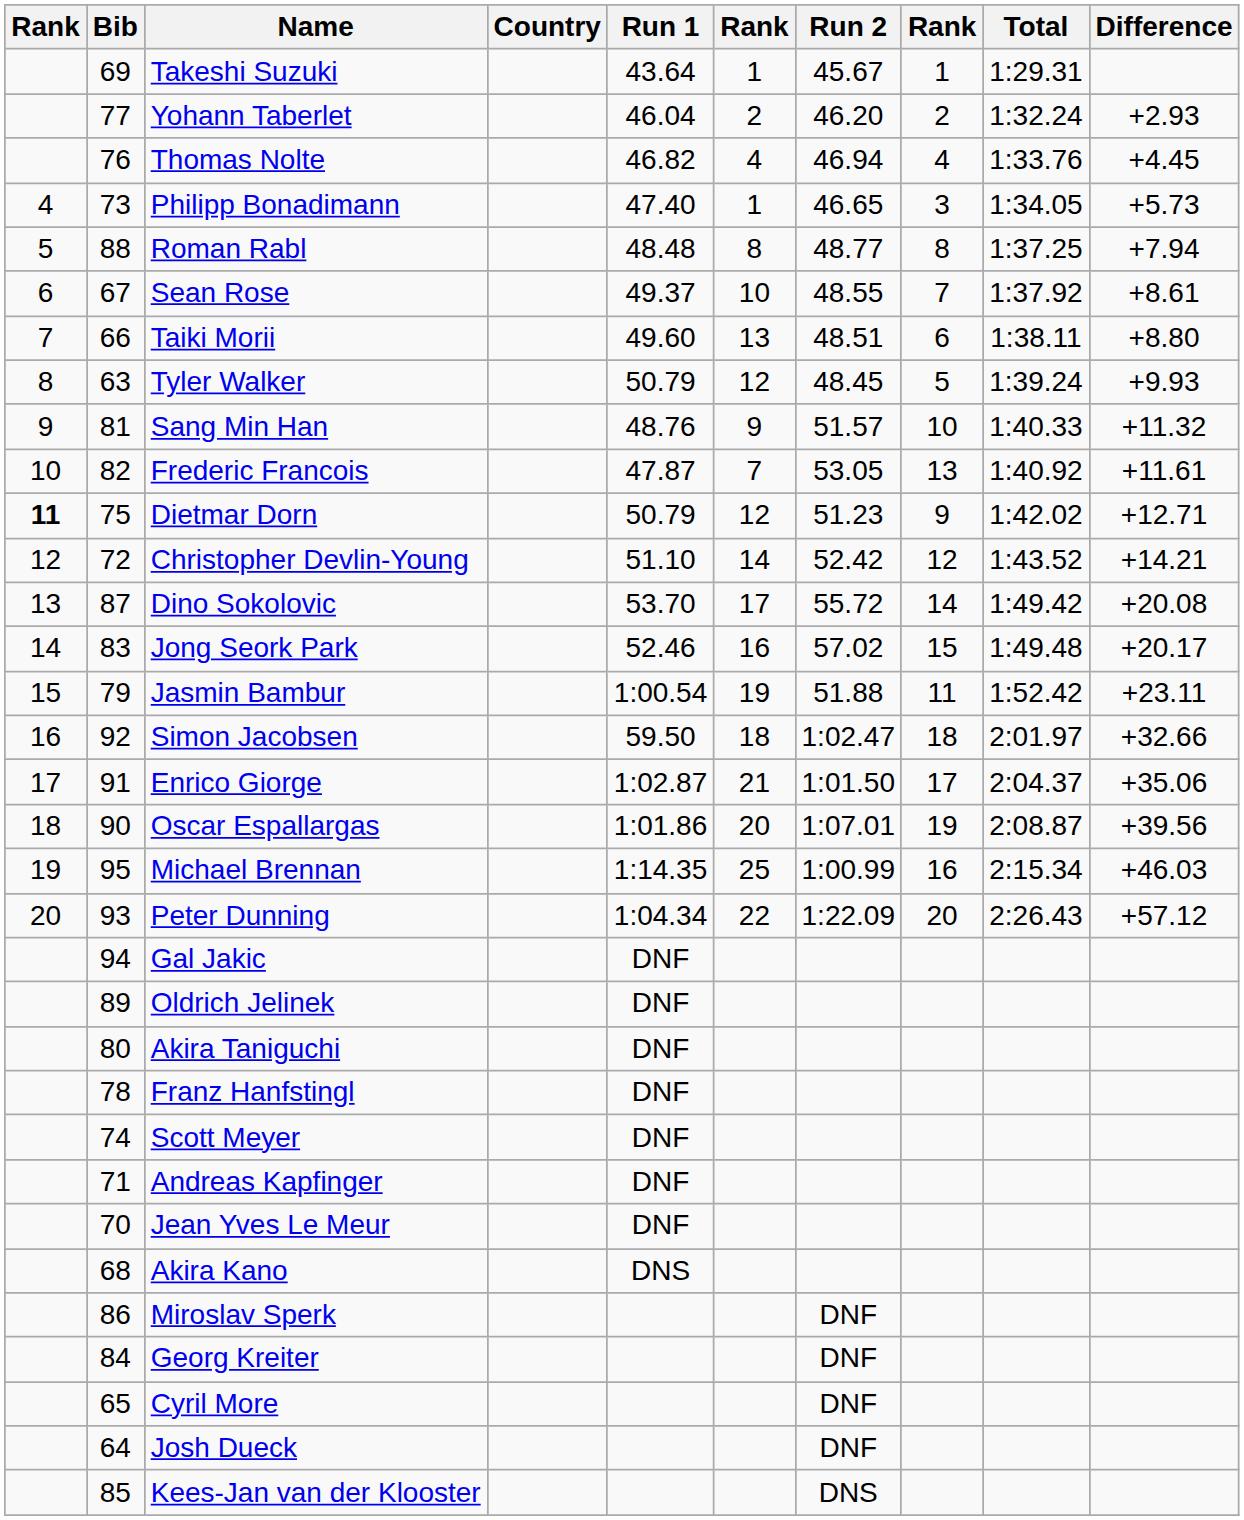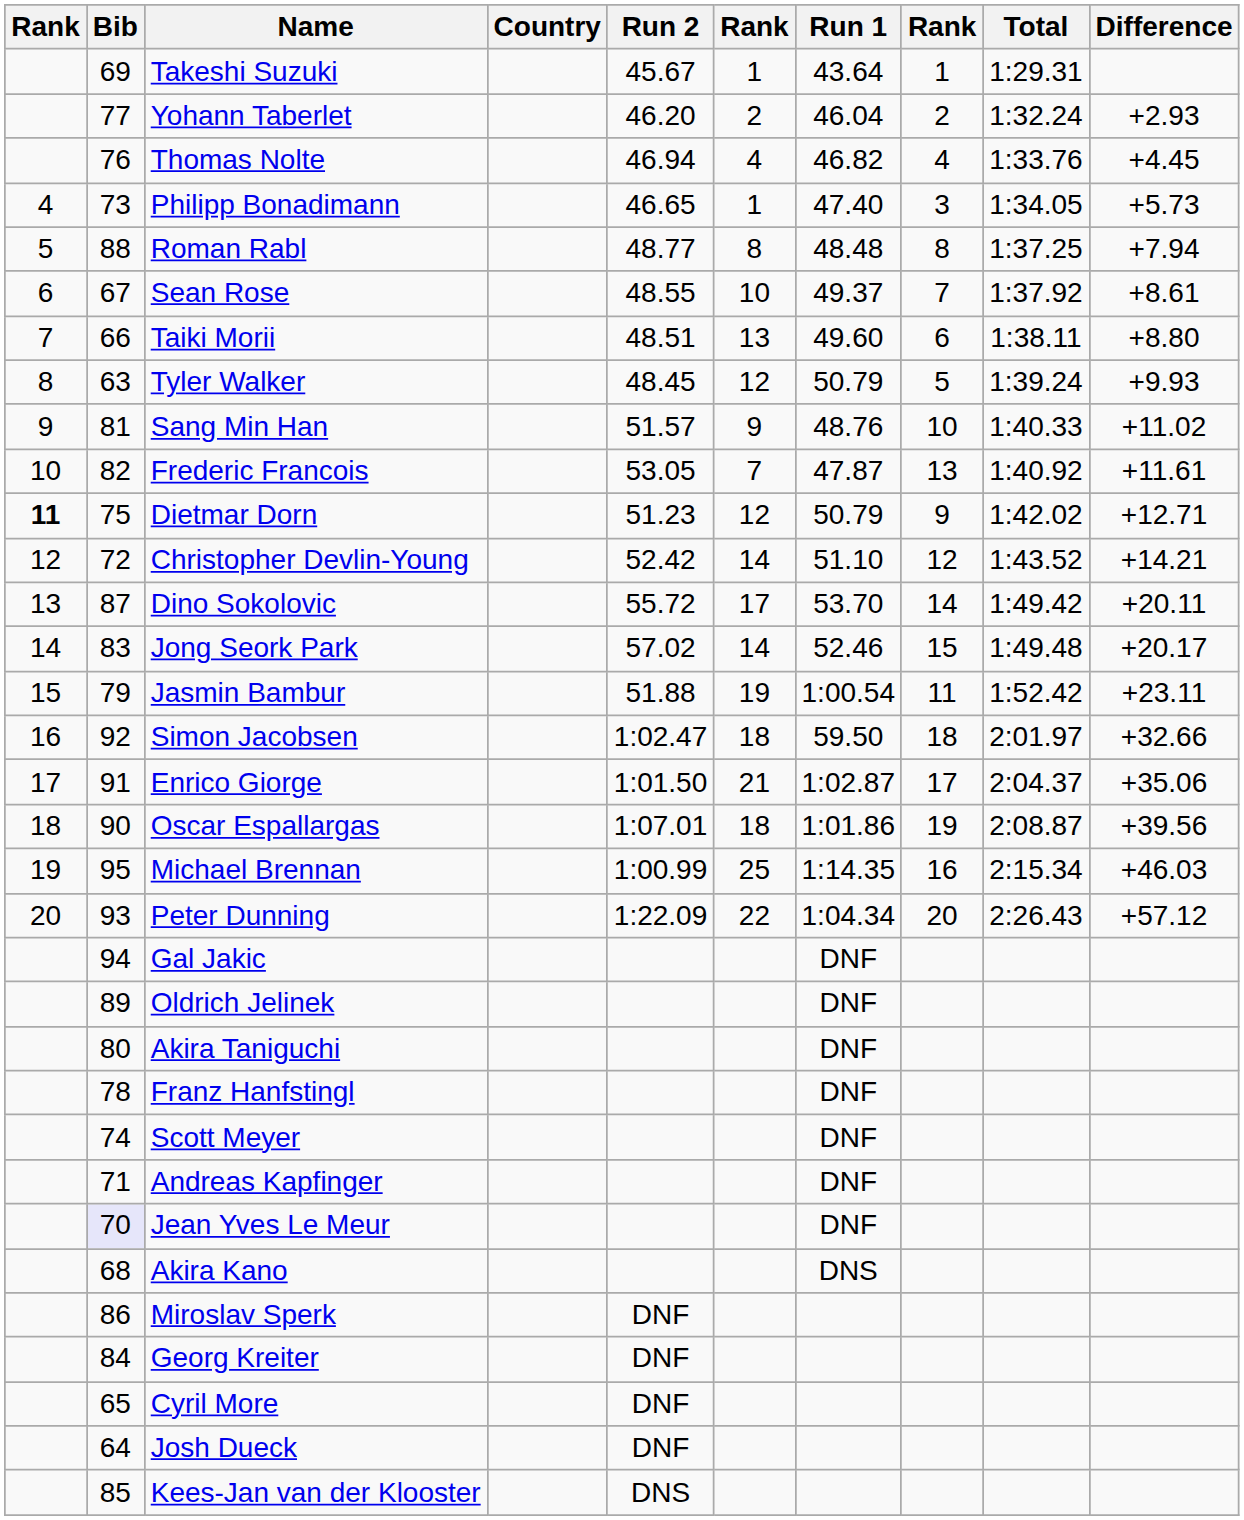 <table class="wikitable sortable" style="text-align:center">
 <tr>
 <th>Rank</th>
 <th>Bib</th>
 <th>Name</th>
 <th>Country</th>
+<th>Run 2</th>
+<th>Rank</th>
 <th>Run 1</th>
-<th>Rank</th>
-<th>Run 2</th>
 <th>Rank</th>
 <th>Total</th>
 <th>Difference</th>
 </tr>
 <tr>
 <td></td>
 <td>69</td>
 <td align=left><a href='#'>Takeshi Suzuki</a></td>
 <td align=left></td>
+<td>45.67</td>
+<td>1</td>
 <td>43.64</td>
-<td>1</td>
-<td>45.67</td>
 <td>1</td>
 <td>1:29.31</td>
 <td></td>
 </tr>
 <tr>
 <td></td>
 <td>77</td>
 <td align=left><a href='#'>Yohann Taberlet</a></td>
 <td align=left></td>
+<td>46.20</td>
+<td>2</td>
 <td>46.04</td>
-<td>2</td>
-<td>46.20</td>
 <td>2</td>
 <td>1:32.24</td>
 <td>+2.93</td>
 </tr>
 <tr>
 <td></td>
 <td>76</td>
 <td align=left><a href='#'>Thomas Nolte</a></td>
 <td align=left></td>
+<td>46.94</td>
+<td>4</td>
 <td>46.82</td>
-<td>4</td>
-<td>46.94</td>
 <td>4</td>
 <td>1:33.76</td>
 <td>+4.45</td>
 </tr>
 <tr>
 <td>4</td>
 <td>73</td>
 <td align=left><a href='#'>Philipp Bonadimann</a></td>
 <td align=left></td>
+<td>46.65</td>
+<td>1</td>
 <td>47.40</td>
-<td>1</td>
-<td>46.65</td>
 <td>3</td>
 <td>1:34.05</td>
 <td>+5.73</td>
 </tr>
 <tr>
 <td>5</td>
 <td>88</td>
 <td align=left><a href='#'>Roman Rabl</a></td>
 <td align=left></td>
+<td>48.77</td>
+<td>8</td>
 <td>48.48</td>
-<td>8</td>
-<td>48.77</td>
 <td>8</td>
 <td>1:37.25</td>
 <td>+7.94</td>
 </tr>
 <tr>
 <td>6</td>
 <td>67</td>
 <td align=left><a href='#'>Sean Rose</a></td>
 <td align=left></td>
+<td>48.55</td>
+<td>10</td>
 <td>49.37</td>
-<td>10</td>
-<td>48.55</td>
 <td>7</td>
 <td>1:37.92</td>
 <td>+8.61</td>
 </tr>
 <tr>
 <td>7</td>
 <td>66</td>
 <td align=left><a href='#'>Taiki Morii</a></td>
 <td align=left></td>
+<td>48.51</td>
+<td>13</td>
 <td>49.60</td>
-<td>13</td>
-<td>48.51</td>
 <td>6</td>
 <td>1:38.11</td>
 <td>+8.80</td>
 </tr>
 <tr>
 <td>8</td>
 <td>63</td>
 <td align=left><a href='#'>Tyler Walker</a></td>
 <td align=left></td>
+<td>48.45</td>
+<td>12</td>
 <td>50.79</td>
-<td>12</td>
-<td>48.45</td>
 <td>5</td>
 <td>1:39.24</td>
 <td>+9.93</td>
 </tr>
 <tr>
 <td>9</td>
 <td>81</td>
 <td align=left><a href='#'>Sang Min Han</a></td>
 <td align=left></td>
+<td>51.57</td>
+<td>9</td>
 <td>48.76</td>
-<td>9</td>
-<td>51.57</td>
 <td>10</td>
 <td>1:40.33</td>
-<td>+11.32</td>
+<td>+11.02</td>
 </tr>
 <tr>
 <td>10</td>
 <td>82</td>
 <td align=left><a href='#'>Frederic Francois</a></td>
 <td align=left></td>
+<td>53.05</td>
+<td>7</td>
 <td>47.87</td>
-<td>7</td>
-<td>53.05</td>
 <td>13</td>
 <td>1:40.92</td>
 <td>+11.61</td>
 </tr>
 <tr>
 <td><strong>11</strong></td>
 <td>75</td>
 <td align=left><a href='#'>Dietmar Dorn</a></td>
 <td align=left></td>
+<td>51.23</td>
+<td>12</td>
 <td>50.79</td>
-<td>12</td>
-<td>51.23</td>
 <td>9</td>
 <td>1:42.02</td>
 <td>+12.71</td>
 </tr>
 <tr>
 <td>12</td>
 <td>72</td>
 <td align=left><a href='#'>Christopher Devlin-Young</a></td>
 <td align=left></td>
+<td>52.42</td>
+<td>14</td>
 <td>51.10</td>
-<td>14</td>
-<td>52.42</td>
 <td>12</td>
 <td>1:43.52</td>
 <td>+14.21</td>
 </tr>
 <tr>
 <td>13</td>
 <td>87</td>
 <td align=left><a href='#'>Dino Sokolovic</a></td>
 <td align=left></td>
+<td>55.72</td>
+<td>17</td>
 <td>53.70</td>
-<td>17</td>
-<td>55.72</td>
 <td>14</td>
 <td>1:49.42</td>
-<td>+20.08</td>
+<td>+20.11</td>
 </tr>
 <tr>
 <td>14</td>
 <td>83</td>
 <td align=left><a href='#'>Jong Seork Park</a></td>
 <td align=left></td>
+<td>57.02</td>
+<td>14</td>
 <td>52.46</td>
-<td>16</td>
-<td>57.02</td>
 <td>15</td>
 <td>1:49.48</td>
 <td>+20.17</td>
 </tr>
 <tr>
 <td>15</td>
 <td>79</td>
 <td align=left><a href='#'>Jasmin Bambur</a></td>
 <td align=left></td>
+<td>51.88</td>
+<td>19</td>
 <td>1:00.54</td>
-<td>19</td>
-<td>51.88</td>
 <td>11</td>
 <td>1:52.42</td>
 <td>+23.11</td>
 </tr>
 <tr>
 <td>16</td>
 <td>92</td>
 <td align=left><a href='#'>Simon Jacobsen</a></td>
 <td align=left></td>
+<td>1:02.47</td>
+<td>18</td>
 <td>59.50</td>
-<td>18</td>
-<td>1:02.47</td>
 <td>18</td>
 <td>2:01.97</td>
 <td>+32.66</td>
 </tr>
 <tr>
 <td>17</td>
 <td>91</td>
 <td align=left><a href='#'>Enrico Giorge</a></td>
 <td align=left></td>
+<td>1:01.50</td>
+<td>21</td>
 <td>1:02.87</td>
-<td>21</td>
-<td>1:01.50</td>
 <td>17</td>
 <td>2:04.37</td>
 <td>+35.06</td>
 </tr>
 <tr>
 <td>18</td>
 <td>90</td>
 <td align=left><a href='#'>Oscar Espallargas</a></td>
 <td align=left></td>
+<td>1:07.01</td>
+<td>18</td>
 <td>1:01.86</td>
-<td>20</td>
-<td>1:07.01</td>
 <td>19</td>
 <td>2:08.87</td>
 <td>+39.56</td>
 </tr>
 <tr>
 <td>19</td>
 <td>95</td>
 <td align=left><a href='#'>Michael Brennan</a></td>
 <td align=left></td>
+<td>1:00.99</td>
+<td>25</td>
 <td>1:14.35</td>
-<td>25</td>
-<td>1:00.99</td>
 <td>16</td>
 <td>2:15.34</td>
 <td>+46.03</td>
 </tr>
 <tr>
 <td>20</td>
 <td>93</td>
 <td align=left><a href='#'>Peter Dunning</a></td>
 <td align=left></td>
+<td>1:22.09</td>
+<td>22</td>
 <td>1:04.34</td>
-<td>22</td>
-<td>1:22.09</td>
 <td>20</td>
 <td>2:26.43</td>
 <td>+57.12</td>
 </tr>
 <tr>
 <td></td>
 <td>94</td>
 <td align=left><a href='#'>Gal Jakic</a></td>
+<td align=left></td>
+<td></td>
+<td></td>
+<td>DNF</td>
+<td></td>
+<td></td>
+<td></td>
+</tr>
+<tr>
+<td></td>
+<td>89</td>
+<td align=left><a href='#'>Oldrich Jelinek</a></td>
+<td align=left></td>
+<td></td>
+<td></td>
+<td>DNF</td>
+<td></td>
+<td></td>
+<td></td>
+</tr>
+<tr>
+<td></td>
+<td>80</td>
+<td align=left><a href='#'>Akira Taniguchi</a></td>
+<td align=left></td>
+<td></td>
+<td></td>
+<td>DNF</td>
+<td></td>
+<td></td>
+<td></td>
+</tr>
+<tr>
+<td></td>
+<td>78</td>
+<td align=left><a href='#'>Franz Hanfstingl</a></td>
+<td align=left></td>
+<td></td>
+<td></td>
+<td>DNF</td>
+<td></td>
+<td></td>
+<td></td>
+</tr>
+<tr>
+<td></td>
+<td>74</td>
+<td align=left><a href='#'>Scott Meyer</a></td>
+<td align=left></td>
+<td></td>
+<td></td>
+<td>DNF</td>
+<td></td>
+<td></td>
+<td></td>
+</tr>
+<tr>
+<td></td>
+<td>71</td>
+<td align=left><a href='#'>Andreas Kapfinger</a></td>
+<td align=left></td>
+<td></td>
+<td></td>
+<td>DNF</td>
+<td></td>
+<td></td>
+<td></td>
+</tr>
+<tr>
+<td></td>
+<td style="background: lavender;">70</td>
+<td align=left><a href='#'>Jean Yves Le Meur</a></td>
+<td align=left></td>
+<td></td>
+<td></td>
+<td>DNF</td>
+<td></td>
+<td></td>
+<td></td>
+</tr>
+<tr>
+<td></td>
+<td>68</td>
+<td align=left><a href='#'>Akira Kano</a></td>
+<td align=left></td>
+<td></td>
+<td></td>
+<td>DNS</td>
+<td></td>
+<td></td>
+<td></td>
+</tr>
+<tr>
+<td></td>
+<td>86</td>
+<td align=left><a href='#'>Miroslav Sperk</a></td>
 <td align=left></td>
 <td>DNF</td>
 <td></td>
 <td></td>
 <td></td>
 <td></td>
 <td></td>
 </tr>
 <tr>
 <td></td>
-<td>89</td>
-<td align=left><a href='#'>Oldrich Jelinek</a></td>
+<td>84</td>
+<td align=left><a href='#'>Georg Kreiter</a></td>
 <td align=left></td>
 <td>DNF</td>
 <td></td>
 <td></td>
 <td></td>
 <td></td>
 <td></td>
 </tr>
 <tr>
 <td></td>
-<td>80</td>
-<td align=left><a href='#'>Akira Taniguchi</a></td>
+<td>65</td>
+<td align=left><a href='#'>Cyril More</a></td>
 <td align=left></td>
 <td>DNF</td>
 <td></td>
 <td></td>
 <td></td>
 <td></td>
 <td></td>
 </tr>
 <tr>
 <td></td>
-<td>78</td>
-<td align=left><a href='#'>Franz Hanfstingl</a></td>
+<td>64</td>
+<td align=left><a href='#'>Josh Dueck</a></td>
 <td align=left></td>
 <td>DNF</td>
 <td></td>
 <td></td>
 <td></td>
 <td></td>
 <td></td>
 </tr>
 <tr>
 <td></td>
-<td>74</td>
-<td align=left><a href='#'>Scott Meyer</a></td>
-<td align=left></td>
-<td>DNF</td>
-<td></td>
-<td></td>
-<td></td>
-<td></td>
-<td></td>
-</tr>
-<tr>
-<td></td>
-<td>71</td>
-<td align=left><a href='#'>Andreas Kapfinger</a></td>
-<td align=left></td>
-<td>DNF</td>
-<td></td>
-<td></td>
-<td></td>
-<td></td>
-<td></td>
-</tr>
-<tr>
-<td></td>
-<td>70</td>
-<td align=left><a href='#'>Jean Yves Le Meur</a></td>
-<td align=left></td>
-<td>DNF</td>
-<td></td>
-<td></td>
-<td></td>
-<td></td>
-<td></td>
-</tr>
-<tr>
-<td></td>
-<td>68</td>
-<td align=left><a href='#'>Akira Kano</a></td>
+<td>85</td>
+<td align=left><a href='#'>Kees-Jan van der Klooster</a></td>
 <td align=left></td>
 <td>DNS</td>
 <td></td>
 <td></td>
 <td></td>
 <td></td>
 <td></td>
 </tr>
-<tr>
-<td></td>
-<td>86</td>
-<td align=left><a href='#'>Miroslav Sperk</a></td>
-<td align=left></td>
-<td></td>
-<td></td>
-<td>DNF</td>
-<td></td>
-<td></td>
-<td></td>
-</tr>
-<tr>
-<td></td>
-<td>84</td>
-<td align=left><a href='#'>Georg Kreiter</a></td>
-<td align=left></td>
-<td></td>
-<td></td>
-<td>DNF</td>
-<td></td>
-<td></td>
-<td></td>
-</tr>
-<tr>
-<td></td>
-<td>65</td>
-<td align=left><a href='#'>Cyril More</a></td>
-<td align=left></td>
-<td></td>
-<td></td>
-<td>DNF</td>
-<td></td>
-<td></td>
-<td></td>
-</tr>
-<tr>
-<td></td>
-<td>64</td>
-<td align=left><a href='#'>Josh Dueck</a></td>
-<td align=left></td>
-<td></td>
-<td></td>
-<td>DNF</td>
-<td></td>
-<td></td>
-<td></td>
-</tr>
-<tr>
-<td></td>
-<td>85</td>
-<td align=left><a href='#'>Kees-Jan van der Klooster</a></td>
-<td align=left></td>
-<td></td>
-<td></td>
-<td>DNS</td>
-<td></td>
-<td></td>
-<td></td>
-</tr>
 </table>
